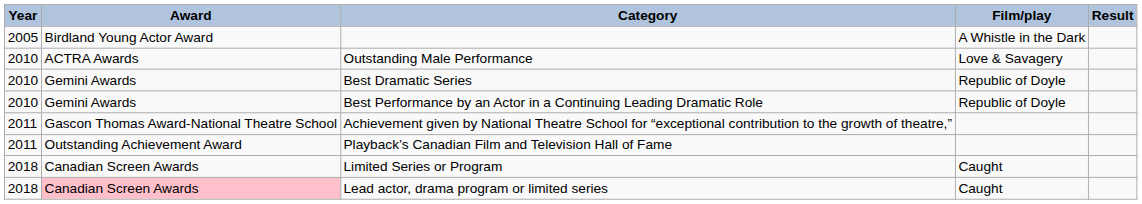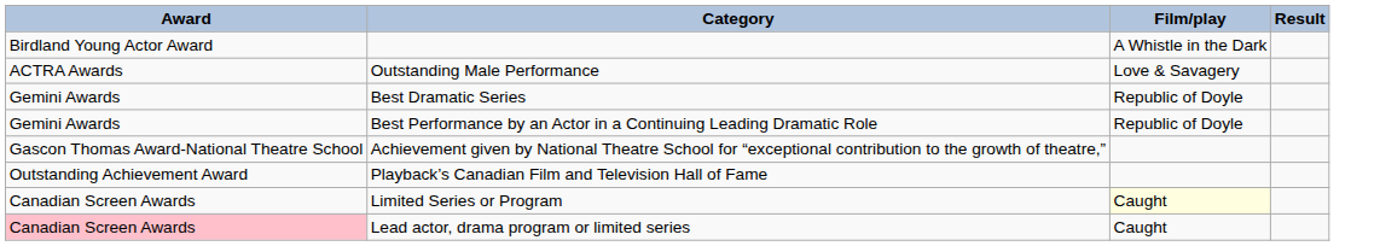 <table class="wikitable" style="font-size:90%">
 <tr style="text-align:center;">
-<th style="background:#B0C4DE;">Year</th>
 <th style="background:#B0C4DE;">Award</th>
 <th style="background:#B0C4DE;">Category</th>
 <th style="background:#B0C4DE;">Film/play</th>
 <th style="background:#B0C4DE;">Result</th>
 </tr>
 <tr>
-<td>2005</td>
 <td>Birdland Young Actor Award</td>
 <td></td>
 <td>A Whistle in the Dark</td>
 <td></td>
 </tr>
 <tr>
-<td>2010</td>
 <td>ACTRA Awards</td>
 <td>Outstanding Male Performance</td>
 <td>Love & Savagery</td>
 <td></td>
 </tr>
 <tr>
-<td>2010</td>
 <td>Gemini Awards</td>
 <td>Best Dramatic Series</td>
 <td>Republic of Doyle</td>
 <td></td>
 </tr>
 <tr>
-<td>2010</td>
 <td>Gemini Awards</td>
 <td>Best Performance by an Actor in a Continuing Leading Dramatic Role</td>
 <td>Republic of Doyle</td>
 <td></td>
 </tr>
 <tr>
-<td>2011</td>
 <td>Gascon Thomas Award-National Theatre School</td>
 <td>Achievement given by National Theatre School for “exceptional contribution to the growth of theatre,”</td>
 <td></td>
 <td></td>
 </tr>
 <tr>
-<td>2011</td>
 <td>Outstanding Achievement Award</td>
 <td>Playback’s Canadian Film and Television Hall of Fame</td>
 <td></td>
 <td></td>
 </tr>
 <tr>
-<td>2018</td>
 <td>Canadian Screen Awards</td>
 <td>Limited Series or Program</td>
-<td>Caught</td>
+<td style="background: lightyellow;">Caught</td>
 <td></td>
 </tr>
 <tr>
-<td>2018</td>
 <td style="background: pink;">Canadian Screen Awards</td>
 <td>Lead actor, drama program or limited series</td>
 <td>Caught</td>
 <td></td>
 </tr>
 </table>
